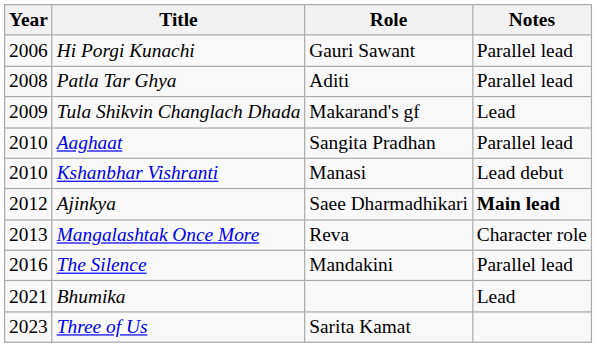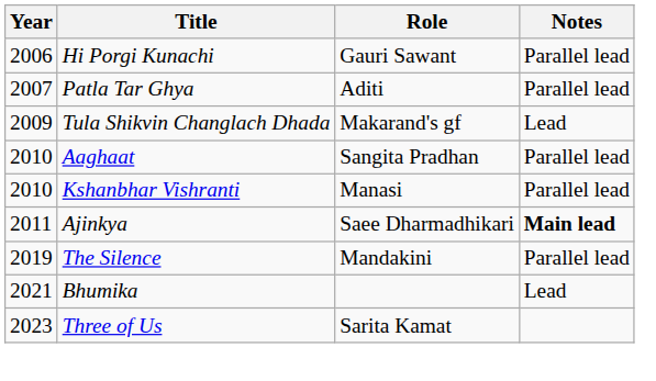 <table class="wikitable">
 <tr>
 <th>Year</th>
 <th>Title</th>
 <th>Role</th>
 <th>Notes</th>
 </tr>
 <tr>
 <td>2006</td>
 <td><em>Hi Porgi Kunachi</em></td>
 <td>Gauri Sawant</td>
 <td>Parallel lead</td>
 </tr>
 <tr>
-<td>2008</td>
+<td>2007</td>
 <td><em>Patla Tar Ghya</em></td>
 <td>Aditi</td>
 <td>Parallel lead</td>
 </tr>
 <tr>
 <td>2009</td>
 <td><em>Tula Shikvin Changlach Dhada</em></td>
 <td>Makarand's gf</td>
 <td>Lead</td>
 </tr>
 <tr>
 <td>2010</td>
 <td><em><a href='#'>Aaghaat</a></em></td>
 <td>Sangita Pradhan</td>
 <td>Parallel lead</td>
 </tr>
 <tr>
 <td>2010</td>
 <td><em><a href='#'>Kshanbhar Vishranti</a></em></td>
 <td>Manasi</td>
-<td>Lead debut</td>
+<td>Parallel lead</td>
 </tr>
 <tr>
-<td>2012</td>
+<td>2011</td>
 <td><em>Ajinkya</em></td>
 <td>Saee Dharmadhikari</td>
 <td><strong>Main lead</strong></td>
 </tr>
 <tr>
-<td>2013</td>
-<td><em><a href='#'>Mangalashtak Once More</a></em></td>
-<td>Reva</td>
-<td>Character role</td>
-</tr>
-<tr>
-<td>2016</td>
+<td>2019</td>
 <td><em><a href='#'>The Silence</a></em></td>
 <td>Mandakini</td>
 <td>Parallel lead</td>
 </tr>
 <tr>
 <td>2021</td>
 <td><em>Bhumika</em></td>
 <td></td>
 <td>Lead</td>
 </tr>
 <tr>
 <td>2023</td>
 <td><em><a href='#'>Three of Us</a></em></td>
 <td>Sarita Kamat</td>
 <td></td>
 </tr>
 </table>
